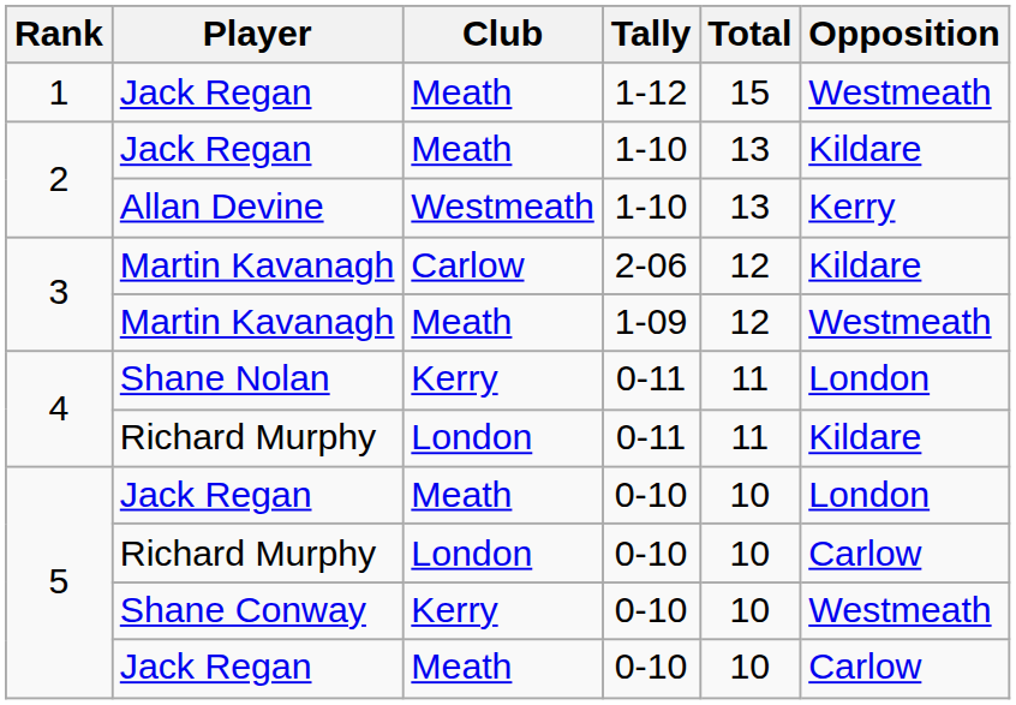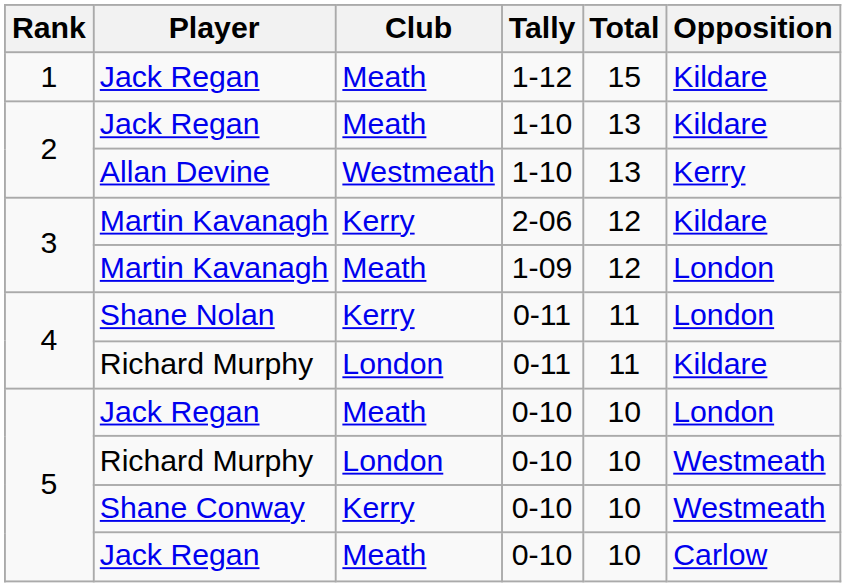 <table class="wikitable">
 <tr>
 <th>Rank</th>
 <th>Player</th>
 <th>Club</th>
 <th>Tally</th>
 <th>Total</th>
 <th>Opposition</th>
 </tr>
 <tr>
 <td rowspan=1 align=center>1</td>
 <td><a href='#'>Jack Regan</a></td>
 <td><a href='#'>Meath</a></td>
 <td align=center>1-12</td>
 <td align=center>15</td>
-<td><a href='#'>Westmeath</a></td>
+<td><a href='#'>Kildare</a></td>
 </tr>
 <tr>
 <td rowspan=2 align=center>2</td>
 <td><a href='#'>Jack Regan</a></td>
 <td><a href='#'>Meath</a></td>
 <td align=center>1-10</td>
 <td align=center>13</td>
 <td><a href='#'>Kildare</a></td>
 </tr>
 <tr>
 <td><a href='#'>Allan Devine</a></td>
 <td><a href='#'>Westmeath</a></td>
 <td align=center>1-10</td>
 <td align=center>13</td>
 <td><a href='#'>Kerry</a></td>
 </tr>
 <tr>
 <td rowspan=2 align=center>3</td>
 <td><a href='#'>Martin Kavanagh</a></td>
-<td><a href='#'>Carlow</a></td>
+<td><a href='#'>Kerry</a></td>
 <td align=center>2-06</td>
 <td align=center>12</td>
 <td><a href='#'>Kildare</a></td>
 </tr>
 <tr>
 <td><a href='#'>Martin Kavanagh</a></td>
 <td><a href='#'>Meath</a></td>
 <td align=center>1-09</td>
 <td align=center>12</td>
-<td><a href='#'>Westmeath</a></td>
+<td><a href='#'>London</a></td>
 </tr>
 <tr>
 <td rowspan=2 align=center>4</td>
 <td><a href='#'>Shane Nolan</a></td>
 <td><a href='#'>Kerry</a></td>
 <td align=center>0-11</td>
 <td align=center>11</td>
 <td><a href='#'>London</a></td>
 </tr>
 <tr>
 <td>Richard Murphy</td>
 <td><a href='#'>London</a></td>
 <td align=center>0-11</td>
 <td align=center>11</td>
 <td><a href='#'>Kildare</a></td>
 </tr>
 <tr>
 <td rowspan=4 align=center>5</td>
 <td><a href='#'>Jack Regan</a></td>
 <td><a href='#'>Meath</a></td>
 <td align=center>0-10</td>
 <td align=center>10</td>
 <td><a href='#'>London</a></td>
 </tr>
 <tr>
 <td>Richard Murphy</td>
 <td><a href='#'>London</a></td>
 <td align=center>0-10</td>
 <td align=center>10</td>
-<td><a href='#'>Carlow</a></td>
+<td><a href='#'>Westmeath</a></td>
 </tr>
 <tr>
 <td><a href='#'>Shane Conway</a></td>
 <td><a href='#'>Kerry</a></td>
 <td align=center>0-10</td>
 <td align=center>10</td>
 <td><a href='#'>Westmeath</a></td>
 </tr>
 <tr>
 <td><a href='#'>Jack Regan</a></td>
 <td><a href='#'>Meath</a></td>
 <td align=center>0-10</td>
 <td align=center>10</td>
 <td><a href='#'>Carlow</a></td>
 </tr>
 </table>
